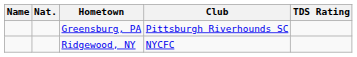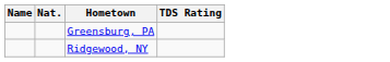 <table class="wikitable" style="font-size:90%;" border="1">
 <tr>
 <th>Name</th>
 <th>Nat.</th>
 <th>Hometown</th>
-<th>Club</th>
 <th>TDS Rating</th>
 </tr>
 <tr>
 <td></td>
 <td></td>
 <td><a href='#'>Greensburg, PA</a></td>
-<td><a href='#'>Pittsburgh Riverhounds SC</a></td>
 <td></td>
 </tr>
 <tr>
 <td></td>
 <td></td>
 <td><a href='#'>Ridgewood, NY</a></td>
-<td><a href='#'>NYCFC</a></td>
 <td></td>
 </tr>
 </table>
